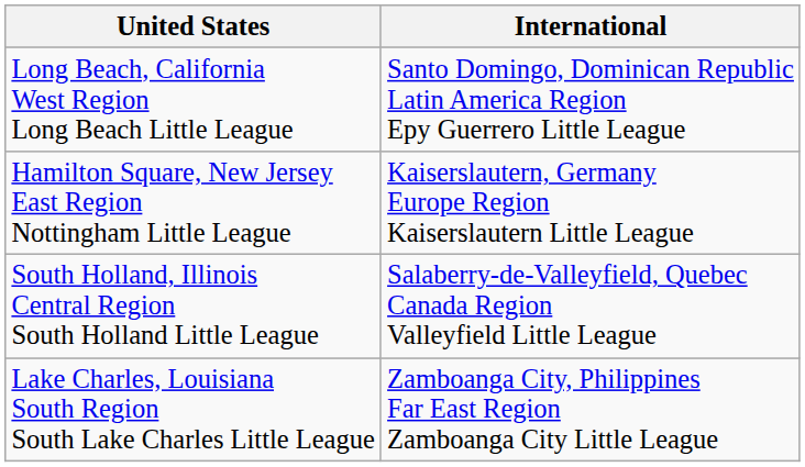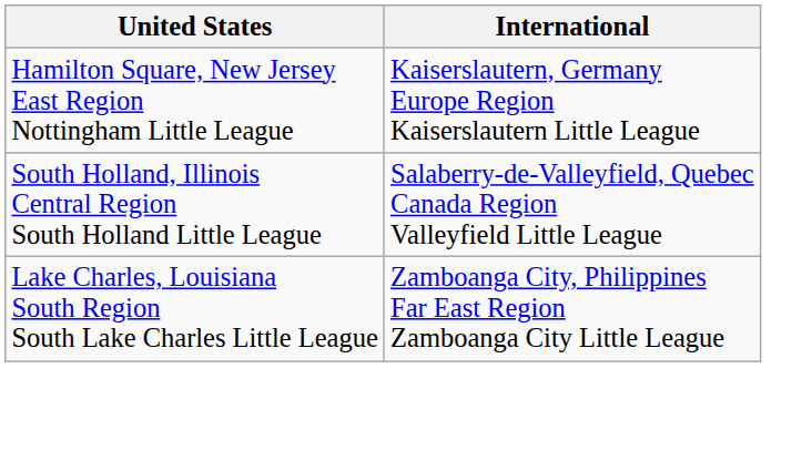 <table class="wikitable">
 <tr>
 <th>United States</th>
 <th>International</th>
-</tr>
-<tr>
-<td> <a href='#'>Long Beach, California</a><br><a href='#'>West Region</a><br>Long Beach Little League</td>
-<td> <a href='#'>Santo Domingo, Dominican Republic</a><br><a href='#'>Latin America Region</a><br>Epy Guerrero Little League</td>
 </tr>
 <tr>
 <td> <a href='#'>Hamilton Square, New Jersey</a><br><a href='#'>East Region</a><br>Nottingham Little League</td>
 <td> <a href='#'>Kaiserslautern, Germany</a><br><a href='#'>Europe Region</a><br>Kaiserslautern Little League</td>
 </tr>
 <tr>
 <td> <a href='#'>South Holland, Illinois</a><br><a href='#'>Central Region</a><br>South Holland Little League</td>
 <td>  <a href='#'>Salaberry-de-Valleyfield, Quebec</a><br><a href='#'>Canada Region</a><br>Valleyfield Little League</td>
 </tr>
 <tr>
 <td> <a href='#'>Lake Charles, Louisiana</a><br><a href='#'>South Region</a><br>South Lake Charles Little League</td>
 <td> <a href='#'>Zamboanga City, Philippines</a><br><a href='#'>Far East Region</a><br>Zamboanga City Little League</td>
 </tr>
 </table>
